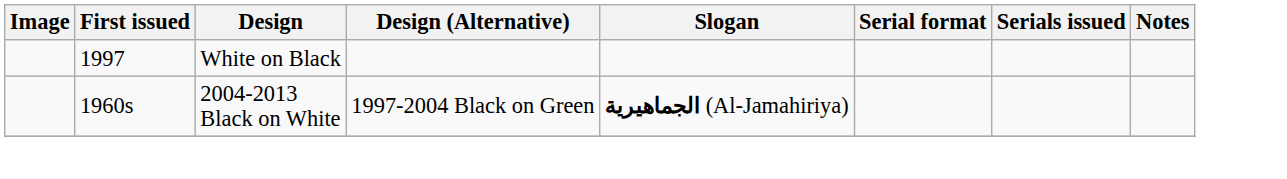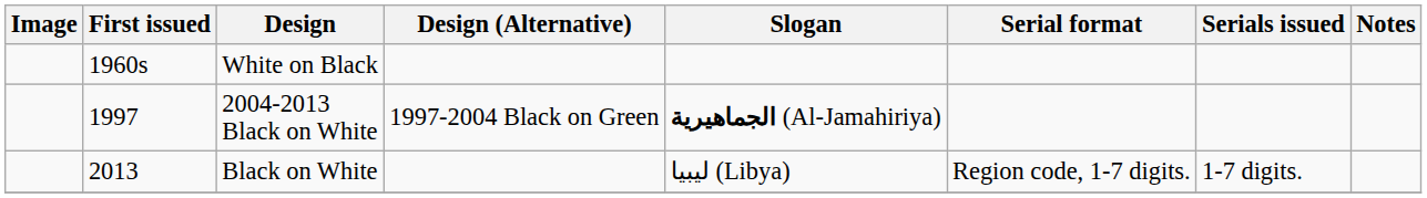 <table class="wikitable">
 <tr>
 <th>Image</th>
 <th>First issued</th>
 <th>Design</th>
 <th>Design (Alternative)</th>
 <th>Slogan</th>
 <th>Serial format</th>
 <th>Serials issued</th>
 <th>Notes</th>
 </tr>
 <tr>
 <td></td>
-<td>1997</td>
+<td>1960s</td>
 <td>White on Black</td>
 <td></td>
 <td></td>
 <td></td>
 <td></td>
 <td></td>
 </tr>
 <tr>
 <td></td>
-<td>1960s</td>
+<td>1997</td>
 <td>2004-2013<br>Black on White</td>
 <td>1997-2004 Black on Green</td>
 <td><strong>الجماهيرية</strong> (Al-Jamahiriya)</td>
 <td></td>
 <td></td>
 <td></td>
 </tr>
 <tr>
+<td></td>
+<td>2013</td>
+<td>Black on White</td>
+<td></td>
+<td>ليبيا (Libya)</td>
+<td>Region code, 1-7 digits.</td>
+<td>1-7 digits.</td>
+<td></td>
+</tr>
+<tr>
 </tr>
 </table>
